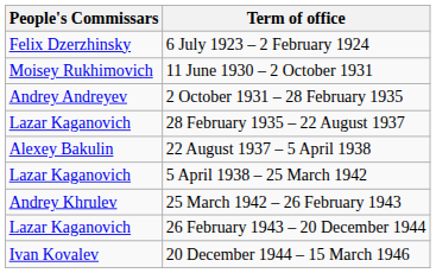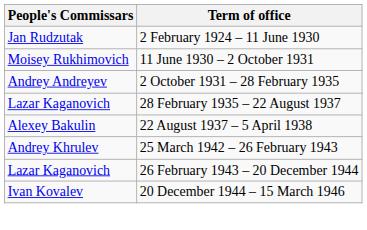 <table class="wikitable">
 <tr>
 <th>People's Commissars</th>
 <th>Term of office</th>
 </tr>
 <tr>
-<td><a href='#'>Felix Dzerzhinsky</a></td>
-<td>6 July 1923 – 2 February 1924</td>
+<td><a href='#'>Jan Rudzutak</a></td>
+<td>2 February 1924 – 11 June 1930</td>
 </tr>
 <tr>
 <td><a href='#'>Moisey Rukhimovich</a></td>
 <td>11 June 1930 – 2 October 1931</td>
 </tr>
 <tr>
 <td><a href='#'>Andrey Andreyev</a></td>
 <td>2 October 1931 – 28 February 1935</td>
 </tr>
 <tr>
 <td><a href='#'>Lazar Kaganovich</a></td>
 <td>28 February 1935 – 22 August 1937</td>
 </tr>
 <tr>
 <td><a href='#'>Alexey Bakulin</a></td>
 <td>22 August 1937 – 5 April 1938</td>
 </tr>
 <tr>
-<td><a href='#'>Lazar Kaganovich</a></td>
-<td>5 April 1938 – 25 March 1942</td>
-</tr>
-<tr>
 <td><a href='#'>Andrey Khrulev</a></td>
 <td>25 March 1942 – 26 February 1943</td>
 </tr>
 <tr>
 <td><a href='#'>Lazar Kaganovich</a></td>
 <td>26 February 1943 – 20 December 1944</td>
 </tr>
 <tr>
 <td><a href='#'>Ivan Kovalev</a></td>
 <td>20 December 1944 – 15 March 1946</td>
 </tr>
 </table>
